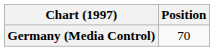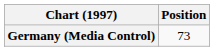 <table class="wikitable plainrowheaders" style="text-align:center">
 <tr>
 <th scope="col">Chart (1997)</th>
 <th scope="col">Position</th>
 </tr>
 <tr>
 <th scope="row">Germany (Media Control)</th>
-<td>70</td>
+<td>73</td>
 </tr>
 </table>
